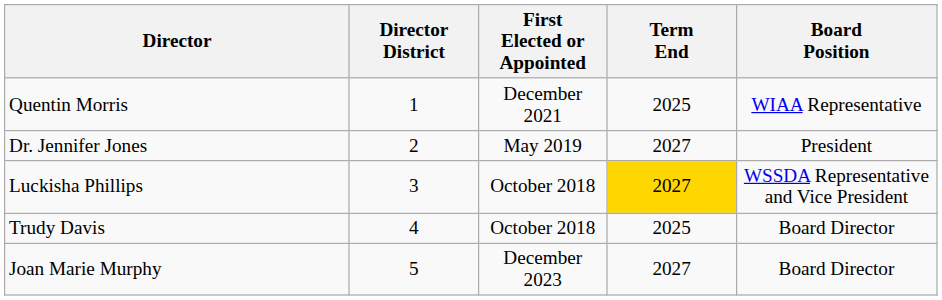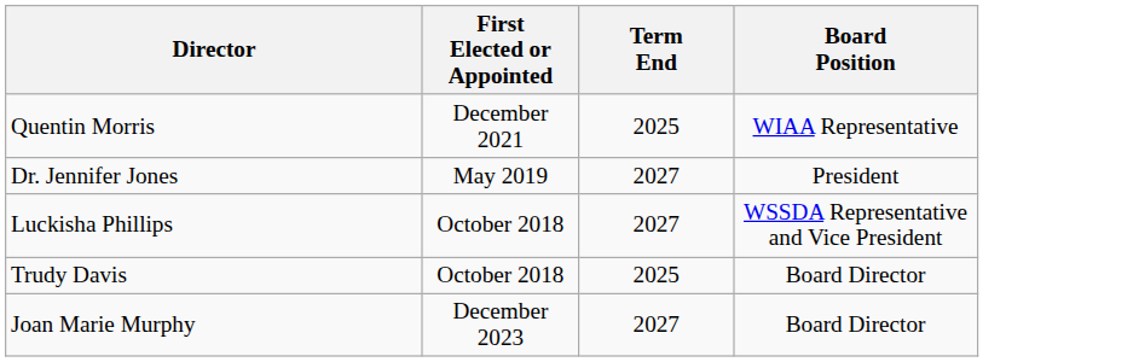 <table class="wikitable">
 <tr>
 <th>Director</th>
-<th>Director<br>District</th>
 <th>First<br>Elected or Appointed</th>
 <th>Term<br>End</th>
 <th>Board<br>Position</th>
 </tr>
 <tr>
 <td style="width: 280px;">Quentin Morris</td>
-<td style="width: 100px; text-align: center;">1</td>
 <td style="width: 100px; text-align: center;">December 2021</td>
 <td style="width: 100px; text-align: center;">2025</td>
 <td style="width: 160px; text-align: center;"><a href='#'>WIAA</a> Representative</td>
 </tr>
 <tr>
 <td style="width: 280px;">Dr. Jennifer Jones</td>
-<td style="width: 100px; text-align: center;">2</td>
 <td style="width: 100px; text-align: center;">May 2019</td>
 <td style="width: 100px; text-align: center;">2027</td>
 <td style="width: 160px; text-align: center;">President</td>
 </tr>
 <tr>
 <td style="width: 280px;">Luckisha Phillips</td>
-<td style="width: 100px; text-align: center;">3</td>
 <td style="width: 100px; text-align: center;">October 2018</td>
-<td style="background: gold; width: 100px; text-align: center;">2027</td>
+<td style="width: 100px; text-align: center;">2027</td>
 <td style="width: 160px; text-align: center;"><a href='#'>WSSDA</a> Representative and Vice President</td>
 </tr>
 <tr>
 <td style="width: 280px;">Trudy Davis</td>
-<td style="width: 100px; text-align: center;">4</td>
 <td style="width: 100px; text-align: center;">October 2018</td>
 <td style="width: 100px; text-align: center;">2025</td>
 <td style="width: 160px; text-align: center;">Board Director</td>
 </tr>
 <tr>
 <td style="width: 280px;">Joan Marie Murphy</td>
-<td style="width: 100px; text-align: center;">5</td>
 <td style="width: 100px; text-align: center;">December 2023</td>
 <td style="width: 100px; text-align: center;">2027</td>
 <td style="width: 160px; text-align: center;">Board Director</td>
 </tr>
 </table>
